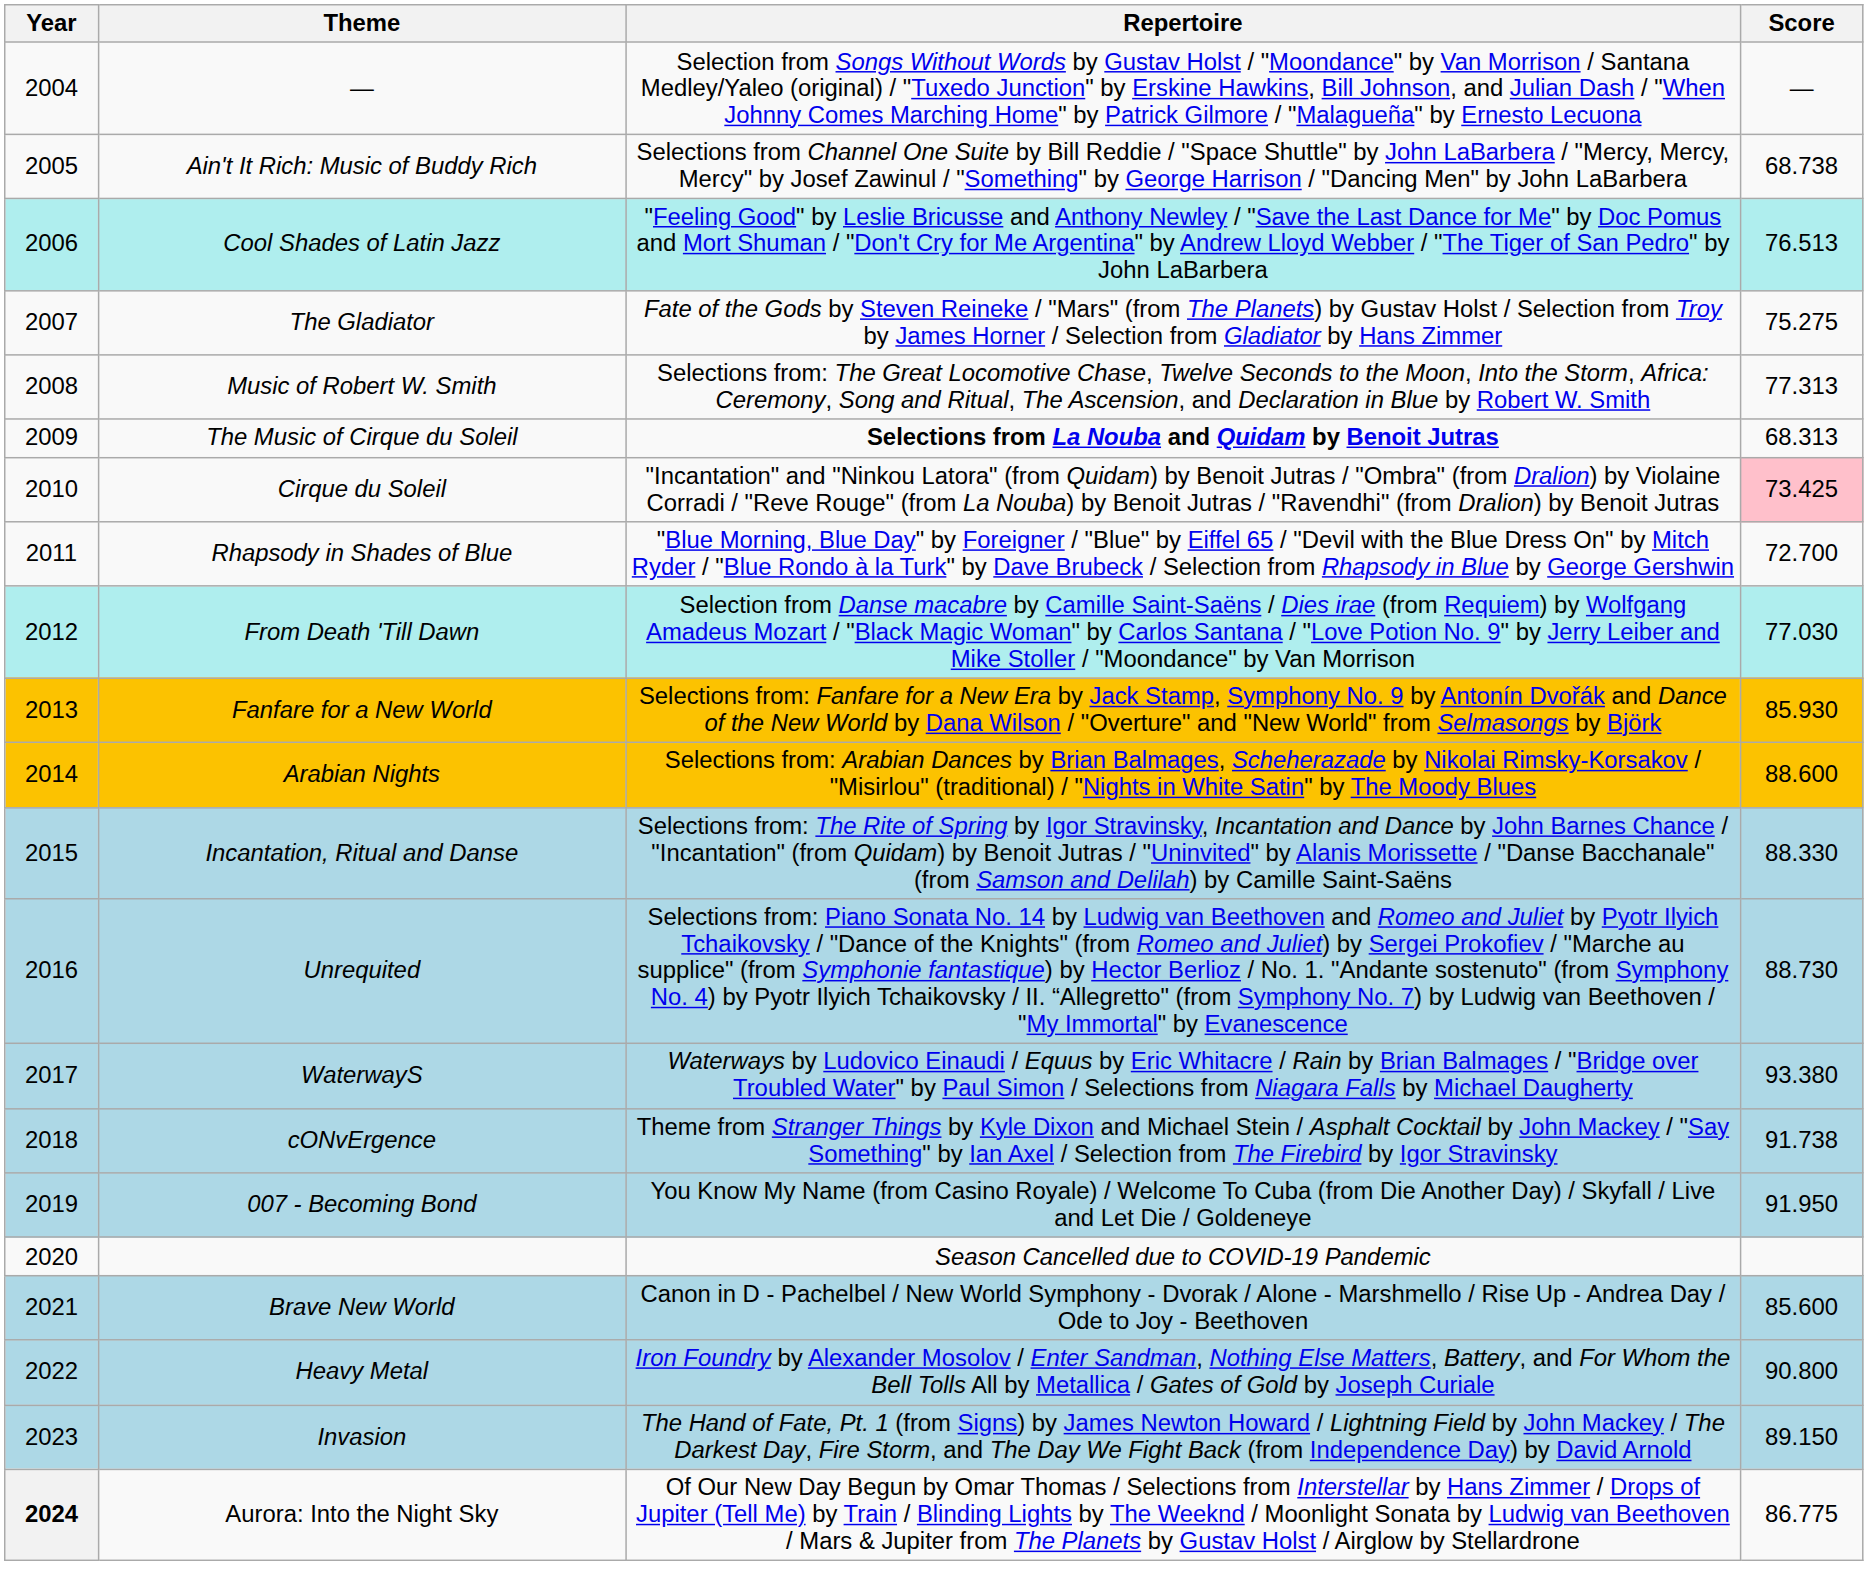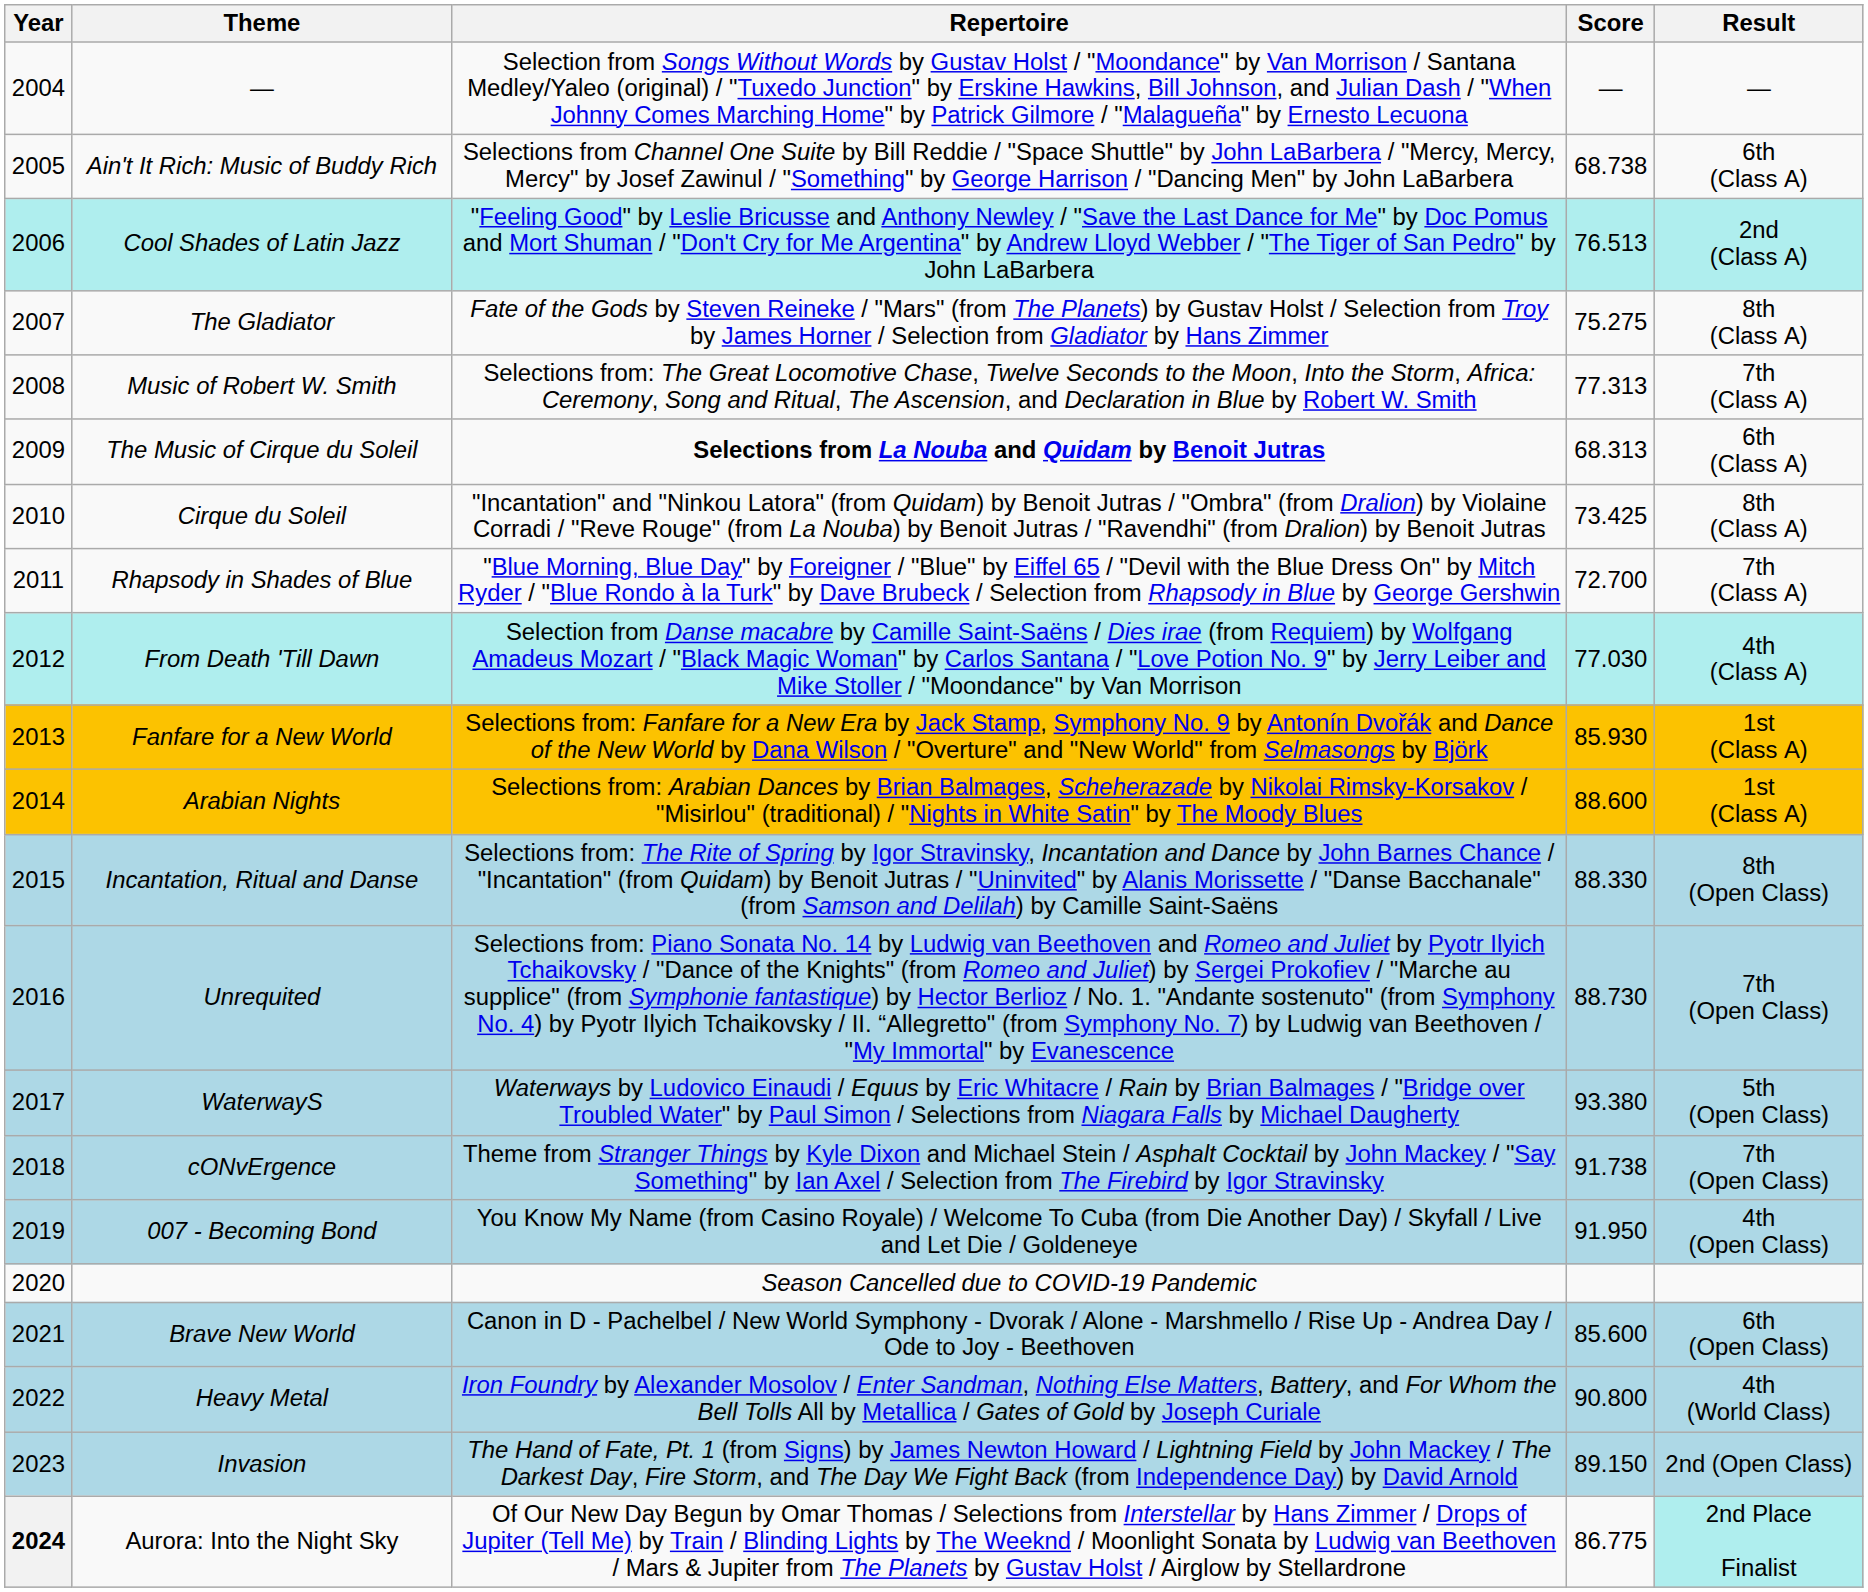 <table class="wikitable" style="text-align:center">
 <tr>
 <th>Year</th>
 <th>Theme</th>
 <th style="width: 60%">Repertoire</th>
 <th>Score</th>
+<th>Result</th>
 </tr>
 <tr>
 <td>2004</td>
 <td>—</td>
 <td>Selection from <em><a href='#'>Songs Without Words</a></em> by <a href='#'>Gustav Holst</a> / "<a href='#'>Moondance</a>" by <a href='#'>Van Morrison</a> / Santana Medley/Yaleo (original) / "<a href='#'>Tuxedo Junction</a>" by <a href='#'>Erskine Hawkins</a>, <a href='#'>Bill Johnson</a>, and <a href='#'>Julian Dash</a> / "<a href='#'>When Johnny Comes Marching Home</a>" by <a href='#'>Patrick Gilmore</a> / "<a href='#'>Malagueña</a>" by <a href='#'>Ernesto Lecuona</a></td>
+<td>—</td>
 <td>—</td>
 </tr>
 <tr>
 <td>2005</td>
 <td><em>Ain't It Rich: Music of Buddy Rich</em></td>
 <td>Selections from <em>Channel One Suite</em> by Bill Reddie / "Space Shuttle" by <a href='#'>John LaBarbera</a> / "Mercy, Mercy, Mercy" by Josef Zawinul / "<a href='#'>Something</a>" by <a href='#'>George Harrison</a> / "Dancing Men" by John LaBarbera</td>
 <td>68.738</td>
+<td>6th<br>(Class A)</td>
 </tr>
 <tr bgcolor=#AFEEEE>
 <td>2006</td>
 <td><em>Cool Shades of Latin Jazz</em></td>
 <td>"<a href='#'>Feeling Good</a>" by <a href='#'>Leslie Bricusse</a> and <a href='#'>Anthony Newley</a> / "<a href='#'>Save the Last Dance for Me</a>" by <a href='#'>Doc Pomus</a> and <a href='#'>Mort Shuman</a> / "<a href='#'>Don't Cry for Me Argentina</a>" by <a href='#'>Andrew Lloyd Webber</a> / "<a href='#'>The Tiger of San Pedro</a>" by John LaBarbera</td>
 <td>76.513</td>
+<td>2nd<br>(Class A)</td>
 </tr>
 <tr>
 <td>2007</td>
 <td><em>The Gladiator</em></td>
 <td><em>Fate of the Gods</em> by <a href='#'>Steven Reineke</a> / "Mars" (from <em><a href='#'>The Planets</a></em>) by Gustav Holst / Selection from <a href='#'><em>Troy</em></a> by <a href='#'>James Horner</a> / Selection from <a href='#'><em>Gladiator</em></a> by <a href='#'>Hans Zimmer</a></td>
 <td>75.275</td>
+<td>8th<br>(Class A)</td>
 </tr>
 <tr>
 <td>2008</td>
 <td><em>Music of Robert W. Smith</em></td>
 <td>Selections from: <em>The Great Locomotive Chase</em>, <em>Twelve Seconds to the Moon</em>, <em>Into the Storm</em>, <em>Africa: Ceremony</em>, <em>Song and Ritual</em>, <em>The Ascension</em>, and <em>Declaration in Blue</em> by <a href='#'>Robert W. Smith</a></td>
 <td>77.313</td>
+<td>7th<br>(Class A)</td>
 </tr>
 <tr>
 <td>2009</td>
 <td><em>The Music of Cirque du Soleil</em></td>
 <td><strong>Selections from <em><a href='#'>La Nouba</a></em> and <em><a href='#'>Quidam</a></em> by <a href='#'>Benoit Jutras</a></strong></td>
 <td>68.313</td>
+<td>6th<br>(Class A)</td>
 </tr>
 <tr>
 <td>2010</td>
 <td><em>Cirque du Soleil</em></td>
 <td>"Incantation" and "Ninkou Latora" (from <em>Quidam</em>) by Benoit Jutras / "Ombra" (from <em><a href='#'>Dralion</a></em>) by Violaine Corradi / "Reve Rouge" (from <em>La Nouba</em>) by Benoit Jutras / "Ravendhi" (from <em>Dralion</em>) by Benoit Jutras</td>
-<td style="background: pink;">73.425</td>
+<td>73.425</td>
+<td>8th<br>(Class A)</td>
 </tr>
 <tr>
 <td>2011</td>
 <td><em>Rhapsody in Shades of Blue</em></td>
 <td>"<a href='#'>Blue Morning, Blue Day</a>" by <a href='#'>Foreigner</a> / "Blue" by <a href='#'>Eiffel 65</a> / "Devil with the Blue Dress On" by <a href='#'>Mitch Ryder</a> / "<a href='#'>Blue Rondo à la Turk</a>" by <a href='#'>Dave Brubeck</a> / Selection from <em><a href='#'>Rhapsody in Blue</a></em> by <a href='#'>George Gershwin</a></td>
 <td>72.700</td>
+<td>7th<br>(Class A)</td>
 </tr>
 <tr bgcolor=#AFEEEE>
 <td>2012</td>
 <td><em>From Death 'Till Dawn</em></td>
 <td>Selection from <a href='#'><em>Danse macabre</em></a> by <a href='#'>Camille Saint-Saëns</a> / <em><a href='#'>Dies irae</a></em> (from <a href='#'>Requiem</a>) by <a href='#'>Wolfgang Amadeus Mozart</a> / "<a href='#'>Black Magic Woman</a>" by <a href='#'>Carlos Santana</a> / "<a href='#'>Love Potion No. 9</a>" by <a href='#'>Jerry Leiber and Mike Stoller</a> / "Moondance" by Van Morrison</td>
 <td>77.030</td>
+<td>4th<br>(Class A)</td>
 </tr>
 <tr bgcolor=#FCC200>
 <td>2013</td>
 <td><em>Fanfare for a New World</em></td>
 <td>Selections from: <em>Fanfare for a New Era</em> by <a href='#'>Jack Stamp</a>, <a href='#'>Symphony No. 9</a> by <a href='#'>Antonín Dvořák</a> and <em>Dance of the New World</em> by <a href='#'>Dana Wilson</a> / "Overture" and "New World" from <em><a href='#'>Selmasongs</a></em> by <a href='#'>Björk</a></td>
 <td>85.930</td>
+<td>1st<br>(Class A)</td>
 </tr>
 <tr bgcolor=#FCC200>
 <td>2014</td>
 <td><em>Arabian Nights</em></td>
 <td>Selections from: <em>Arabian Dances</em> by <a href='#'>Brian Balmages</a>, <a href='#'><em>Scheherazade</em></a> by <a href='#'>Nikolai Rimsky-Korsakov</a> / "Misirlou" (traditional) / "<a href='#'>Nights in White Satin</a>" by <a href='#'>The Moody Blues</a></td>
 <td>88.600</td>
+<td>1st<br>(Class A)</td>
 </tr>
 <tr bgcolor=#ADD8E6>
 <td>2015</td>
 <td><em>Incantation, Ritual and Danse</em></td>
 <td>Selections from: <em><a href='#'>The Rite of Spring</a></em> by <a href='#'>Igor Stravinsky</a>, <em>Incantation and Dance</em> by <a href='#'>John Barnes Chance</a> / "Incantation" (from <em>Quidam</em>) by Benoit Jutras / "<a href='#'>Uninvited</a>" by <a href='#'>Alanis Morissette</a> / "Danse Bacchanale" (from <a href='#'><em>Samson and Delilah</em></a>) by Camille Saint-Saëns</td>
 <td>88.330</td>
+<td>8th<br>(Open Class)</td>
 </tr>
 <tr bgcolor=#ADD8E6>
 <td>2016</td>
 <td><em>Unrequited</em></td>
 <td>Selections from: <a href='#'>Piano Sonata No. 14</a> by <a href='#'>Ludwig van Beethoven</a> and <a href='#'><em>Romeo and Juliet</em></a> by <a href='#'>Pyotr Ilyich Tchaikovsky</a> / "Dance of the Knights" (from <a href='#'><em>Romeo and Juliet</em></a>) by <a href='#'>Sergei Prokofiev</a> / "Marche au supplice" (from <em><a href='#'>Symphonie fantastique</a></em>) by <a href='#'>Hector Berlioz</a> / No. 1. "Andante sostenuto" (from <a href='#'>Symphony No. 4</a>) by Pyotr Ilyich Tchaikovsky / II. “Allegretto" (from <a href='#'>Symphony No. 7</a>) by Ludwig van Beethoven / "<a href='#'>My Immortal</a>" by <a href='#'>Evanescence</a></td>
 <td>88.730</td>
+<td>7th<br>(Open Class)</td>
 </tr>
 <tr bgcolor=#ADD8E6>
 <td>2017</td>
 <td><em>WaterwayS</em></td>
 <td><em>Waterways</em> by <a href='#'>Ludovico Einaudi</a> / <em>Equus</em> by <a href='#'>Eric Whitacre</a> / <em>Rain</em> by <a href='#'>Brian Balmages</a> / "<a href='#'>Bridge over Troubled Water</a>" by <a href='#'>Paul Simon</a> / Selections from <a href='#'><em>Niagara Falls</em></a> by <a href='#'>Michael Daugherty</a></td>
 <td>93.380</td>
+<td>5th<br>(Open Class)</td>
 </tr>
 <tr bgcolor=#ADD8E6>
 <td>2018</td>
 <td><em>cONvErgence</em></td>
 <td>Theme from <em><a href='#'>Stranger Things</a></em> by <a href='#'>Kyle Dixon</a> and Michael Stein / <em>Asphalt Cocktail</em> by <a href='#'>John Mackey</a> / "<a href='#'>Say Something</a>" by <a href='#'>Ian Axel</a> / Selection from <em><a href='#'>The Firebird</a></em> by <a href='#'>Igor Stravinsky</a></td>
 <td>91.738</td>
+<td>7th<br>(Open Class)</td>
 </tr>
 <tr bgcolor=#ADD8E6>
 <td>2019</td>
 <td><em>007 - Becoming Bond</em></td>
 <td>You Know My Name (from Casino Royale) / Welcome To Cuba (from Die Another Day) / Skyfall / Live and Let Die / Goldeneye</td>
 <td>91.950</td>
+<td>4th<br>(Open Class)</td>
 </tr>
 <tr>
 <td>2020</td>
 <td></td>
 <td><em>Season Cancelled due to COVID-19 Pandemic</em></td>
+<td></td>
 <td></td>
 </tr>
 <tr bgcolor=#ADD8E6>
 <td>2021</td>
 <td><em>Brave New World</em></td>
 <td>Canon in D - Pachelbel / New World Symphony - Dvorak / Alone - Marshmello / Rise Up - Andrea Day / Ode to Joy - Beethoven</td>
 <td>85.600</td>
+<td>6th<br>(Open Class)</td>
 </tr>
 <tr bgcolor=#ADD8E6>
 <td>2022</td>
 <td><em>Heavy Metal</em></td>
 <td><em><a href='#'>Iron Foundry</a></em> by <a href='#'>Alexander Mosolov</a> / <em><a href='#'>Enter Sandman</a></em>, <em><a href='#'>Nothing Else Matters</a></em>, <em>Battery</em>, and <em>For Whom the Bell Tolls</em> All by <a href='#'>Metallica</a> / <em>Gates of Gold</em> by <a href='#'>Joseph Curiale</a></td>
 <td>90.800</td>
+<td>4th<br>(World Class)</td>
 </tr>
 <tr bgcolor=#ADD8E6>
 <td>2023</td>
 <td><em>Invasion</em></td>
 <td><em>The Hand of Fate, Pt. 1</em> (from <a href='#'>Signs</a>) by <a href='#'>James Newton Howard</a> / <em>Lightning Field</em> by <a href='#'>John Mackey</a> / <em>The Darkest Day</em>, <em>Fire Storm</em>, and <em>The Day We Fight Back</em> (from <a href='#'>Independence Day</a>) by <a href='#'>David Arnold</a></td>
 <td>89.150</td>
+<td>2nd (Open Class)</td>
 </tr>
 <tr>
 <th scope="row">2024</th>
 <td>Aurora: Into the Night Sky</td>
 <td>Of Our New Day Begun by Omar Thomas / Selections from <a href='#'><em>Interstellar</em></a> by <a href='#'>Hans Zimmer</a> / <a href='#'>Drops of Jupiter (Tell Me)</a> by <a href='#'>Train</a> / <a href='#'>Blinding Lights</a> by <a href='#'>The Weeknd</a> / Moonlight Sonata by <a href='#'>Ludwig van Beethoven</a> / Mars & Jupiter from <em><a href='#'>The Planets</a></em> by <a href='#'>Gustav Holst</a> / Airglow by Stellardrone</td>
 <td>86.775</td>
+<td bgcolor="afeeee">2nd Place<br><br>Finalist</td>
 </tr>
 </table>
